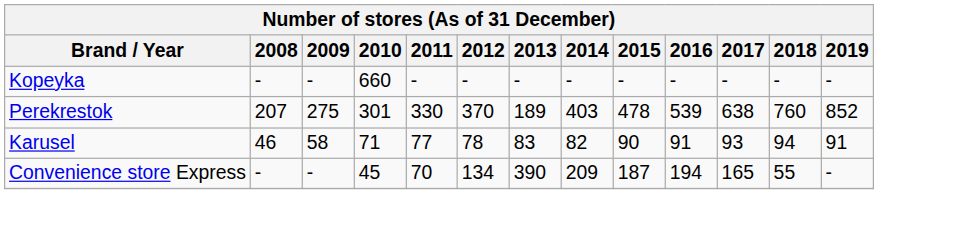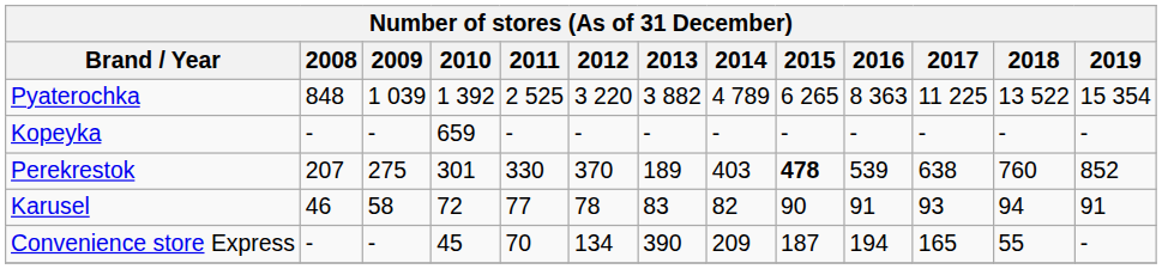 <table class="wikitable">
 <tr>
 <th colspan="13">Number of stores (As of 31 December)</th>
 </tr>
 <tr>
 <th>Brand / Year</th>
 <th>2008</th>
 <th>2009</th>
 <th>2010</th>
 <th>2011</th>
 <th>2012</th>
 <th>2013</th>
 <th>2014</th>
 <th>2015</th>
 <th>2016</th>
 <th>2017</th>
 <th>2018</th>
 <th>2019</th>
 </tr>
 <tr>
+<td><a href='#'>Pyaterochka</a></td>
+<td>848</td>
+<td> 1 039</td>
+<td> 1 392</td>
+<td> 2 525</td>
+<td> 3 220</td>
+<td> 3 882</td>
+<td> 4 789</td>
+<td> 6 265</td>
+<td> 8 363</td>
+<td> 11 225</td>
+<td> 13 522</td>
+<td> 15 354</td>
+</tr>
+<tr>
 <td><a href='#'>Kopeyka</a></td>
 <td>-</td>
 <td>-</td>
-<td>660</td>
+<td>659</td>
 <td>-</td>
 <td>-</td>
 <td>-</td>
 <td>-</td>
 <td>-</td>
 <td>-</td>
 <td>-</td>
 <td>-</td>
 <td>-</td>
 </tr>
 <tr>
 <td><a href='#'>Perekrestok</a></td>
 <td>207</td>
 <td> 275</td>
 <td> 301</td>
 <td> 330</td>
 <td> 370</td>
 <td> 189</td>
 <td> 403</td>
-<td> 478</td>
+<td><strong> 478</strong></td>
 <td> 539</td>
 <td> 638</td>
 <td> 760</td>
 <td> 852</td>
 </tr>
 <tr>
 <td><a href='#'>Karusel</a></td>
 <td>46</td>
 <td> 58</td>
-<td> 71</td>
+<td> 72</td>
 <td> 77</td>
 <td> 78</td>
 <td> 83</td>
 <td> 82</td>
 <td> 90</td>
 <td> 91</td>
 <td> 93</td>
 <td> 94</td>
 <td> 91</td>
 </tr>
 <tr>
 <td><a href='#'>Convenience store</a> Express</td>
 <td>-</td>
 <td>-</td>
 <td>45</td>
 <td> 70</td>
 <td> 134</td>
 <td> 390</td>
 <td> 209</td>
 <td> 187</td>
 <td> 194</td>
 <td> 165</td>
 <td> 55</td>
 <td>-</td>
 </tr>
 <tr>
 </tr>
 </table>
